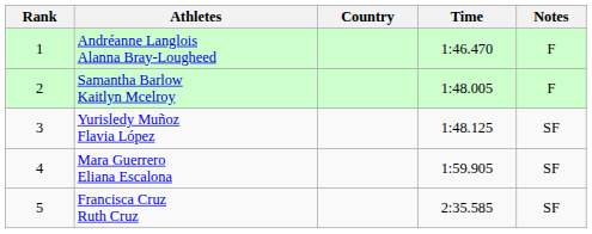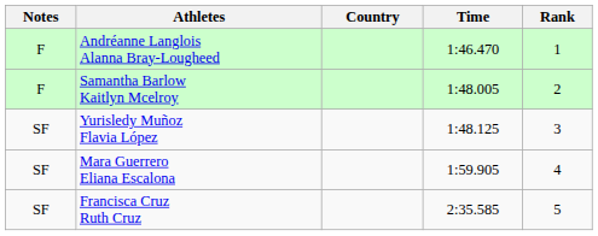 <table class="wikitable" width=50% style="text-align:center">
 <tr>
-<th>Rank</th>
+<th>Notes</th>
 <th>Athletes</th>
 <th>Country</th>
 <th>Time</th>
-<th>Notes</th>
+<th>Rank</th>
 </tr>
 <tr bgcolor=#ccffcc>
-<td>1</td>
+<td>F</td>
 <td align=left><a href='#'>Andréanne Langlois</a><br><a href='#'>Alanna Bray-Lougheed</a></td>
 <td align=left></td>
 <td>1:46.470</td>
-<td>F</td>
+<td>1</td>
 </tr>
 <tr bgcolor=#ccffcc>
-<td>2</td>
+<td>F</td>
 <td align=left><a href='#'>Samantha Barlow</a><br><a href='#'>Kaitlyn Mcelroy</a></td>
 <td align=left></td>
 <td>1:48.005</td>
-<td>F</td>
+<td>2</td>
 </tr>
 <tr>
-<td>3</td>
+<td>SF</td>
 <td align=left><a href='#'>Yurisledy Muñoz</a><br><a href='#'>Flavia López</a></td>
 <td align=left></td>
 <td>1:48.125</td>
-<td>SF</td>
+<td>3</td>
 </tr>
 <tr>
-<td>4</td>
+<td>SF</td>
 <td align=left><a href='#'>Mara Guerrero</a><br><a href='#'>Eliana Escalona</a></td>
 <td align=left></td>
 <td>1:59.905</td>
-<td>SF</td>
+<td>4</td>
 </tr>
 <tr>
-<td>5</td>
+<td>SF</td>
 <td align=left><a href='#'>Francisca Cruz</a><br><a href='#'>Ruth Cruz</a></td>
 <td align=left></td>
 <td>2:35.585</td>
-<td>SF</td>
+<td>5</td>
 </tr>
 </table>
